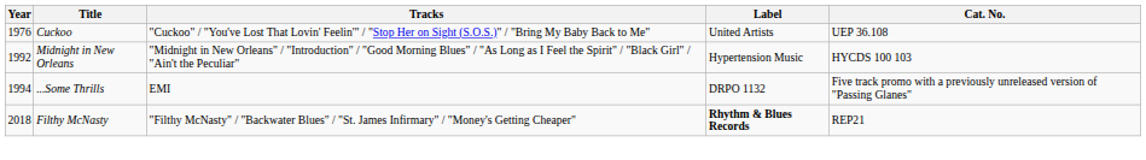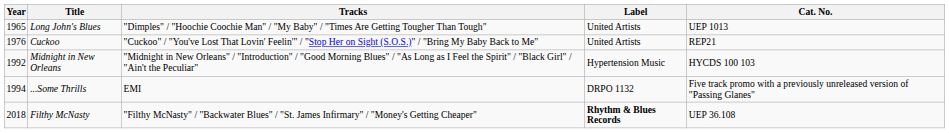 <table class="wikitable">
 <tr>
 <th>Year</th>
 <th>Title</th>
 <th>Tracks</th>
 <th>Label</th>
 <th>Cat. No.</th>
 </tr>
 <tr>
+<td>1965</td>
+<td><em>Long John's Blues</em></td>
+<td>"Dimples" / "Hoochie Coochie Man" / "My Baby" / "Times Are Getting Tougher Than Tough"</td>
+<td>United Artists</td>
+<td>UEP 1013</td>
+</tr>
+<tr>
 <td>1976</td>
 <td><em>Cuckoo</em></td>
 <td>"Cuckoo" / "You've Lost That Lovin' Feelin'" / "<a href='#'>Stop Her on Sight (S.O.S.)</a>" / "Bring My Baby Back to Me"</td>
 <td>United Artists</td>
-<td>UEP 36.108</td>
+<td>REP21</td>
 </tr>
 <tr>
 <td>1992</td>
 <td><em>Midnight in New Orleans</em></td>
 <td>"Midnight in New Orleans" / "Introduction" / "Good Morning Blues" / "As Long as I Feel the Spirit" / "Black Girl" / "Ain't the Peculiar"</td>
 <td>Hypertension Music</td>
 <td>HYCDS 100 103</td>
 </tr>
 <tr>
 <td>1994</td>
 <td><em>...Some Thrills</em></td>
 <td>EMI</td>
 <td>DRPO 1132</td>
 <td>Five track promo with a previously unreleased version of "Passing Glanes"</td>
 </tr>
 <tr>
 <td>2018</td>
 <td><em>Filthy McNasty</em></td>
 <td>"Filthy McNasty" / "Backwater Blues" / "St. James Infirmary" / "Money's Getting Cheaper"</td>
 <td><strong>Rhythm & Blues Records</strong></td>
-<td>REP21</td>
+<td>UEP 36.108</td>
 </tr>
 </table>
